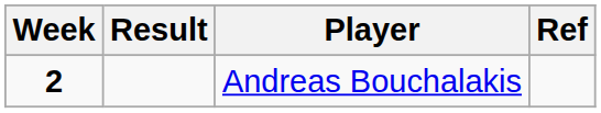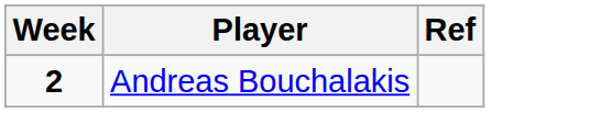 <table class=wikitable>
 <tr>
 <th>Week</th>
-<th>Result</th>
 <th>Player</th>
 <th>Ref</th>
 </tr>
 <tr>
 <td align=center><strong>2</strong></td>
-<td></td>
 <td><a href='#'>Andreas Bouchalakis</a></td>
 <td></td>
 </tr>
 </table>
